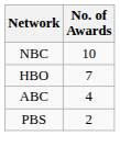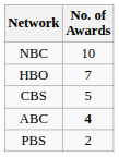 <table class="wikitable">
 <tr>
 <th>Network</th>
 <th>No. of<br>Awards</th>
 </tr>
 <tr style="text-align:center">
 <td>NBC</td>
 <td>10</td>
 </tr>
 <tr style="text-align:center">
 <td>HBO</td>
 <td>7</td>
 </tr>
 <tr style="text-align:center">
+<td>CBS</td>
+<td>5</td>
+</tr>
+<tr style="text-align:center">
 <td>ABC</td>
-<td>4</td>
+<td><strong>4</strong></td>
 </tr>
 <tr style="text-align:center">
 <td>PBS</td>
 <td>2</td>
 </tr>
 </table>
